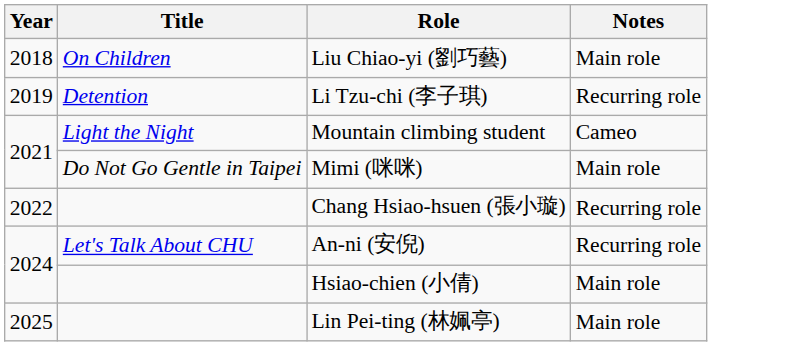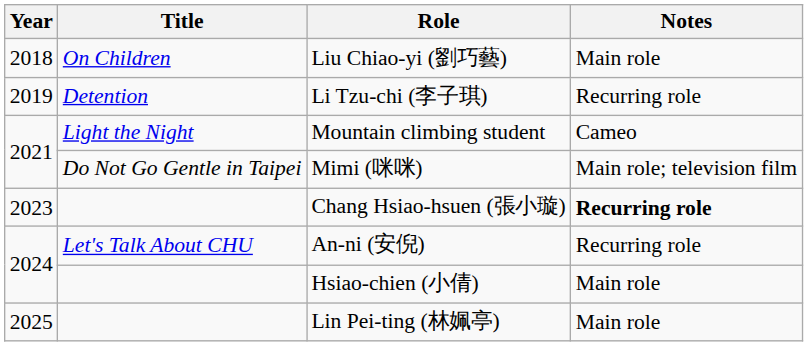 <table class="wikitable">
 <tr>
 <th>Year</th>
 <th>Title</th>
 <th>Role</th>
 <th>Notes</th>
 </tr>
 <tr>
 <td>2018</td>
 <td><em><a href='#'>On Children</a></em></td>
 <td>Liu Chiao-yi (劉巧藝)</td>
 <td>Main role</td>
 </tr>
 <tr>
 <td>2019</td>
 <td><em><a href='#'>Detention</a></em></td>
 <td>Li Tzu-chi (李子琪)</td>
 <td>Recurring role</td>
 </tr>
 <tr>
 <td rowspan="2">2021</td>
 <td><em><a href='#'>Light the Night</a></em></td>
 <td>Mountain climbing student</td>
 <td>Cameo</td>
 </tr>
 <tr>
 <td><em>Do Not Go Gentle in Taipei</em></td>
 <td>Mimi (咪咪)</td>
-<td>Main role</td>
+<td>Main role; television film</td>
 </tr>
 <tr>
-<td>2022</td>
+<td>2023</td>
 <td><em></em></td>
 <td>Chang Hsiao-hsuen (張小璇)</td>
-<td>Recurring role</td>
+<td><strong>Recurring role</strong></td>
 </tr>
 <tr>
 <td rowspan="2">2024</td>
 <td><em><a href='#'>Let's Talk About CHU</a></em></td>
 <td>An-ni (安倪)</td>
 <td>Recurring role</td>
 </tr>
 <tr>
 <td><em></em></td>
 <td>Hsiao-chien (小倩)</td>
 <td>Main role</td>
 </tr>
 <tr>
 <td>2025</td>
 <td><em></em></td>
 <td>Lin Pei-ting (林姵亭)</td>
 <td>Main role</td>
 </tr>
 </table>
